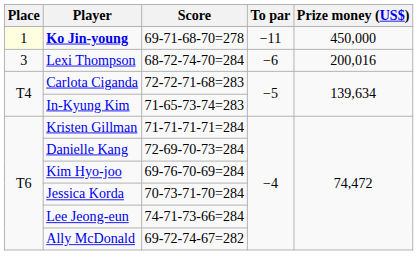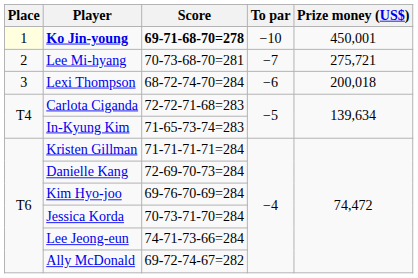 <table class="wikitable">
 <tr>
 <th>Place</th>
 <th>Player</th>
 <th>Score</th>
 <th>To par</th>
 <th>Prize money (<a href='#'>US$</a>)</th>
 </tr>
 <tr>
 <td align=center style="background: lightyellow;">1</td>
 <td> <strong><a href='#'>Ko Jin-young</a></strong></td>
-<td>69-71-68-70=278</td>
-<td align=center>−11</td>
-<td align=center>450,000</td>
+<td><strong>69-71-68-70=278</strong></td>
+<td align=center>−10</td>
+<td align=center>450,001</td>
+</tr>
+<tr>
+<td align=center>2</td>
+<td> <a href='#'>Lee Mi-hyang</a></td>
+<td>70-73-68-70=281</td>
+<td align=center>−7</td>
+<td align=center>275,721</td>
 </tr>
 <tr>
 <td align=center>3</td>
 <td> <a href='#'>Lexi Thompson</a></td>
 <td>68-72-74-70=284</td>
 <td align=center>−6</td>
-<td align=center>200,016</td>
+<td align=center>200,018</td>
 </tr>
 <tr>
 <td align=center rowspan=2>T4</td>
 <td> <a href='#'>Carlota Ciganda</a></td>
 <td>72-72-71-68=283</td>
 <td align=center rowspan=2>−5</td>
 <td align=center rowspan=2>139,634</td>
 </tr>
 <tr>
 <td> <a href='#'>In-Kyung Kim</a></td>
 <td>71-65-73-74=283</td>
 </tr>
 <tr>
 <td align=center rowspan=6>T6</td>
 <td> <a href='#'>Kristen Gillman</a></td>
 <td>71-71-71-71=284</td>
 <td align=center rowspan=6>−4</td>
 <td align=center rowspan=6>74,472</td>
 </tr>
 <tr>
 <td> <a href='#'>Danielle Kang</a></td>
 <td>72-69-70-73=284</td>
 </tr>
 <tr>
 <td> <a href='#'>Kim Hyo-joo</a></td>
 <td>69-76-70-69=284</td>
 </tr>
 <tr>
 <td> <a href='#'>Jessica Korda</a></td>
 <td>70-73-71-70=284</td>
 </tr>
 <tr>
 <td> <a href='#'>Lee Jeong-eun</a></td>
 <td>74-71-73-66=284</td>
 </tr>
 <tr>
 <td> <a href='#'>Ally McDonald</a></td>
 <td>69-72-74-67=282</td>
 </tr>
 </table>
